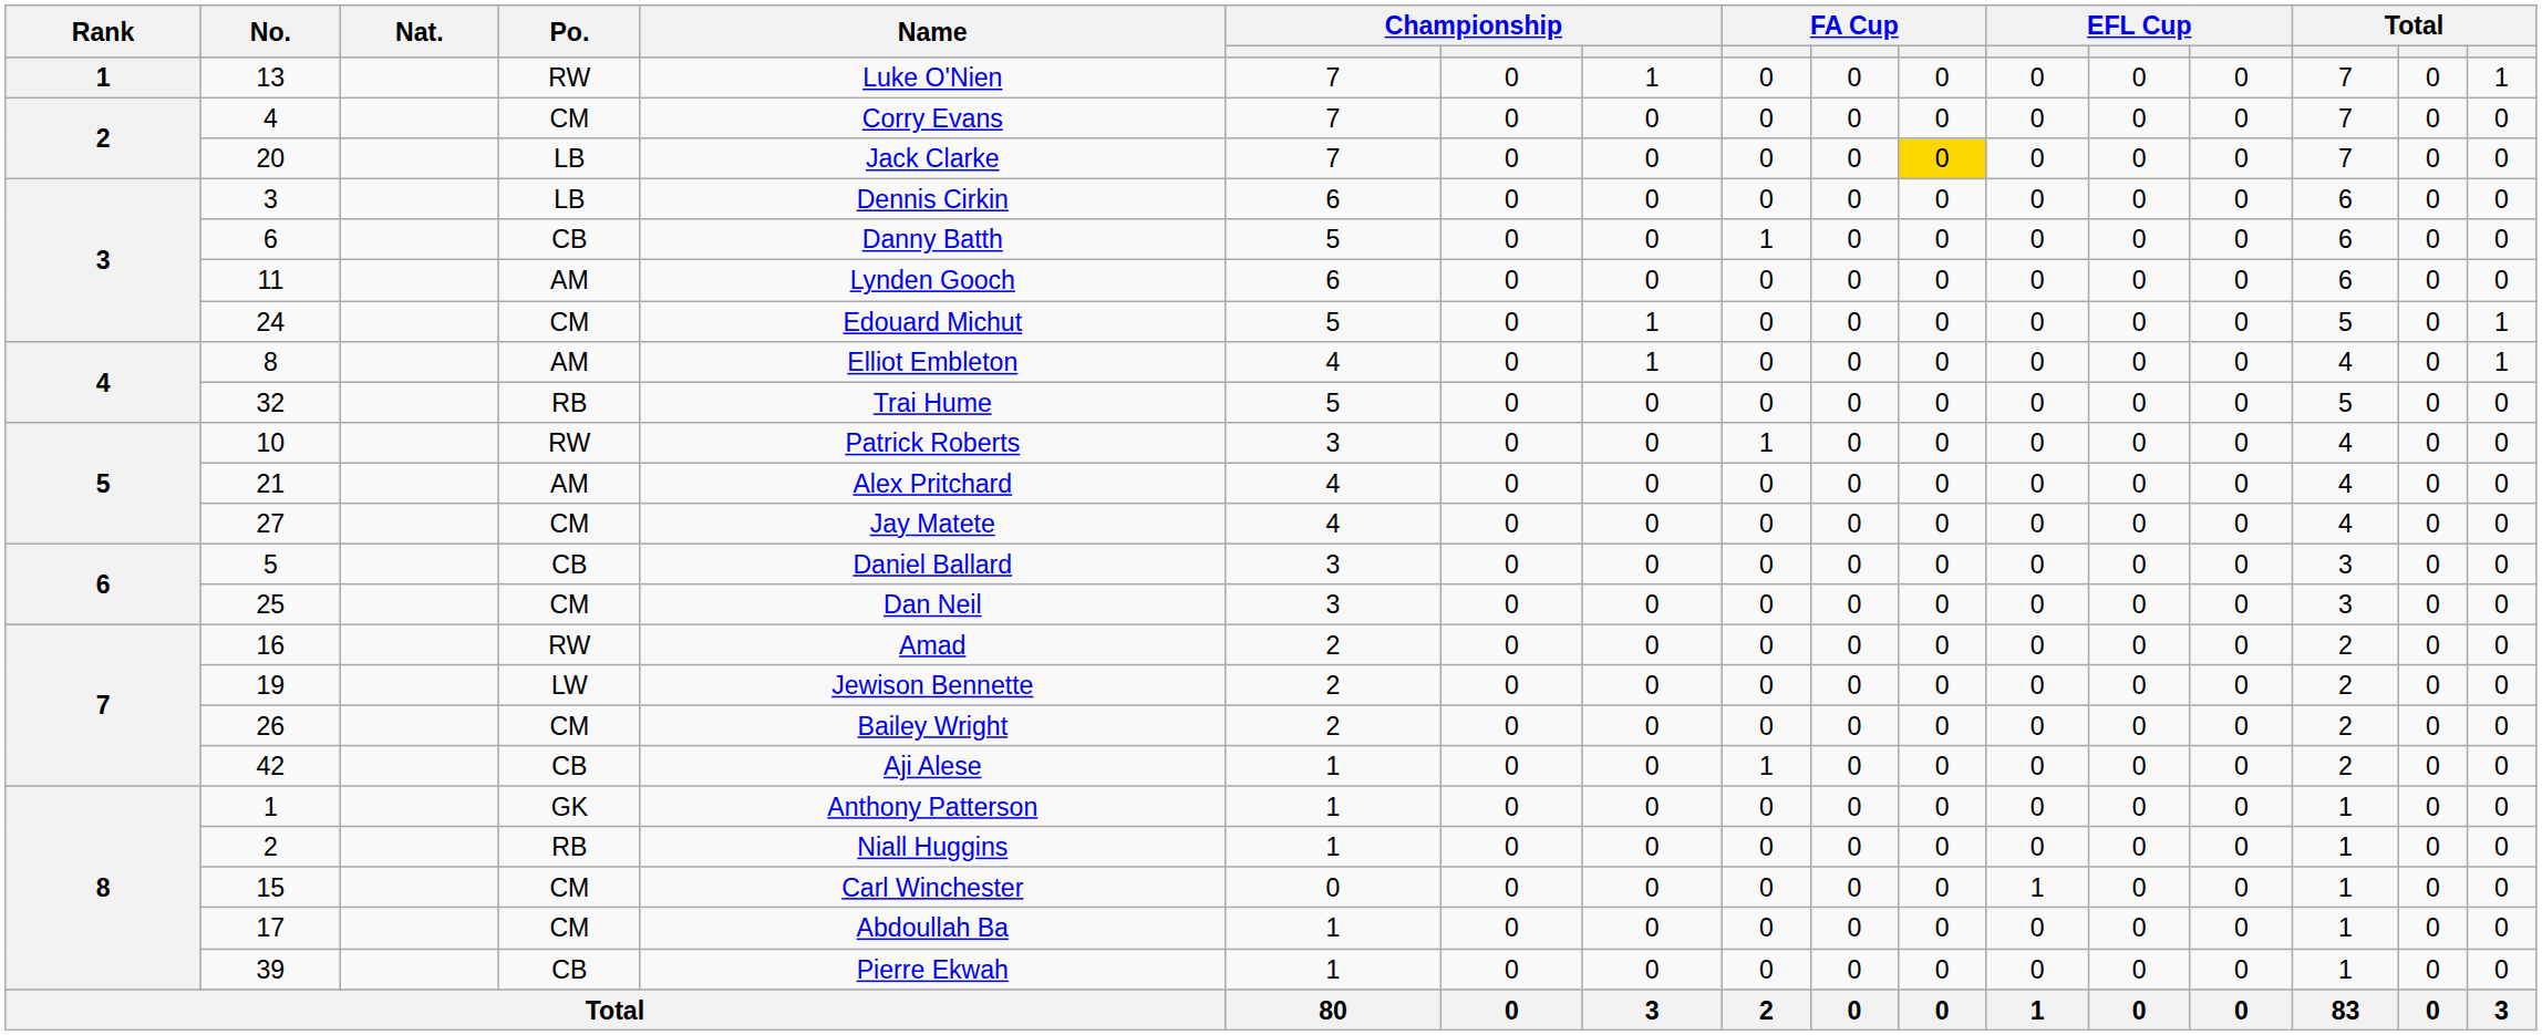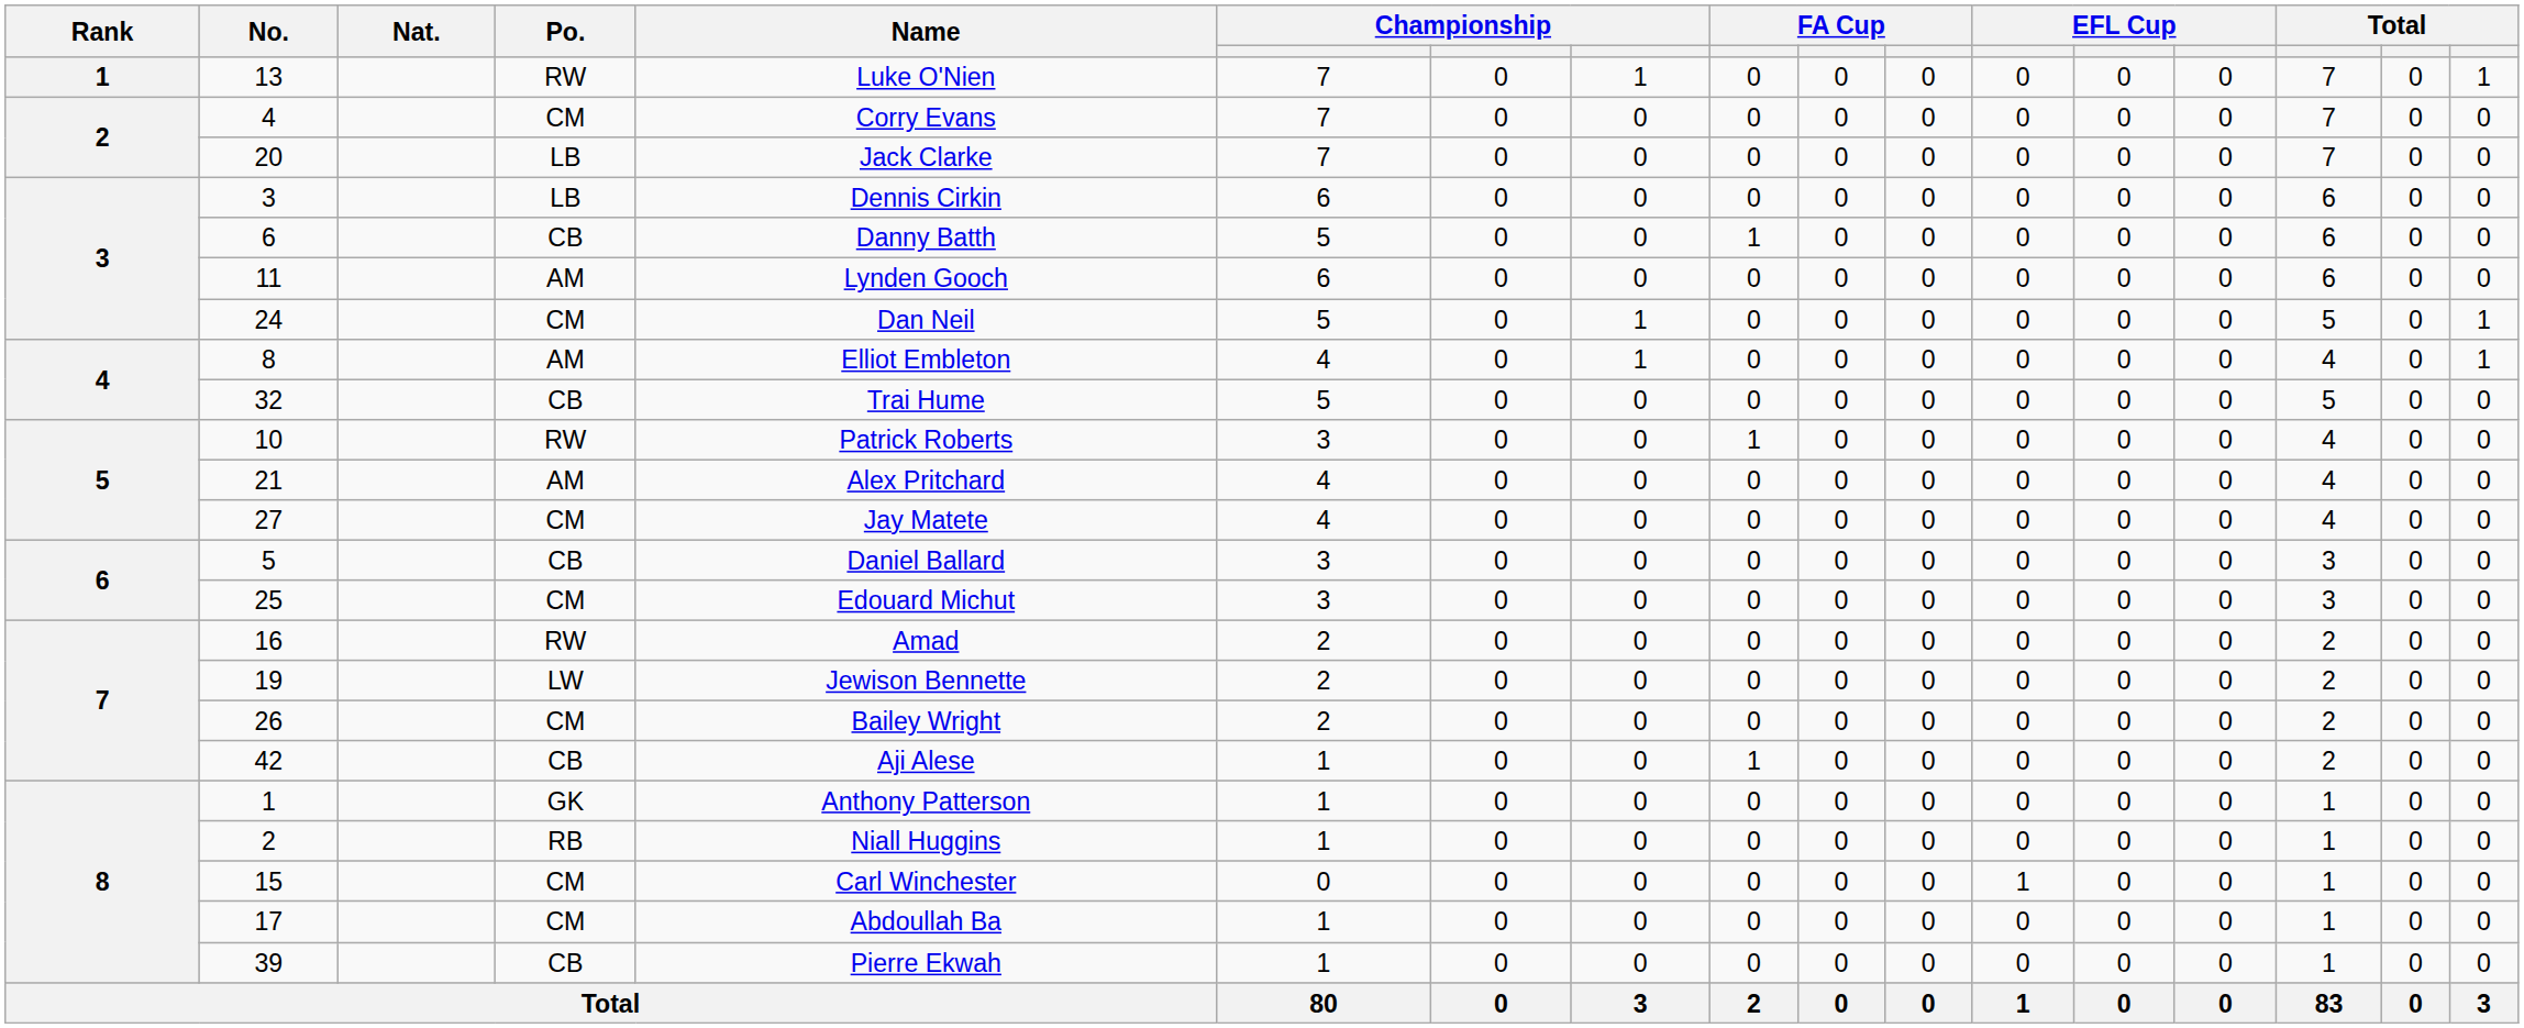 <table class="wikitable" style="text-align:center; font-size:95%; width:95%;">
 <tr>
 <th rowspan=2>Rank</th>
 <th rowspan=2>No.</th>
 <th rowspan=2>Nat.</th>
 <th rowspan=2>Po.</th>
 <th rowspan=2>Name</th>
 <th colspan=3><a href='#'>Championship</a></th>
 <th colspan=3><a href='#'>FA Cup</a></th>
 <th colspan=3><a href='#'>EFL Cup</a></th>
 <th colspan=3>Total</th>
 </tr>
 <tr>
 <th></th>
 <th></th>
 <th></th>
 <th></th>
 <th></th>
 <th></th>
 <th></th>
 <th></th>
 <th></th>
 <th></th>
 <th></th>
 <th></th>
 </tr>
 <tr>
 <th rowspan=1>1</th>
 <td>13</td>
 <td></td>
 <td>RW</td>
 <td><a href='#'>Luke O'Nien</a></td>
 <td>7</td>
 <td>0</td>
 <td>1</td>
 <td>0</td>
 <td>0</td>
 <td>0</td>
 <td>0</td>
 <td>0</td>
 <td>0</td>
 <td>7</td>
 <td>0</td>
 <td>1</td>
 </tr>
 <tr>
 <th rowspan=2>2</th>
 <td>4</td>
 <td></td>
 <td>CM</td>
 <td><a href='#'>Corry Evans</a></td>
 <td>7</td>
 <td>0</td>
 <td>0</td>
 <td>0</td>
 <td>0</td>
 <td>0</td>
 <td>0</td>
 <td>0</td>
 <td>0</td>
 <td>7</td>
 <td>0</td>
 <td>0</td>
 </tr>
 <tr>
 <td>20</td>
 <td></td>
 <td>LB</td>
 <td><a href='#'>Jack Clarke</a></td>
 <td>7</td>
 <td>0</td>
 <td>0</td>
 <td>0</td>
 <td>0</td>
-<td style="background: gold;">0</td>
+<td>0</td>
 <td>0</td>
 <td>0</td>
 <td>0</td>
 <td>7</td>
 <td>0</td>
 <td>0</td>
 </tr>
 <tr>
 <th rowspan=4>3</th>
 <td>3</td>
 <td></td>
 <td>LB</td>
 <td><a href='#'>Dennis Cirkin</a></td>
 <td>6</td>
 <td>0</td>
 <td>0</td>
 <td>0</td>
 <td>0</td>
 <td>0</td>
 <td>0</td>
 <td>0</td>
 <td>0</td>
 <td>6</td>
 <td>0</td>
 <td>0</td>
 </tr>
 <tr>
 <td>6</td>
 <td></td>
 <td>CB</td>
 <td><a href='#'>Danny Batth</a></td>
 <td>5</td>
 <td>0</td>
 <td>0</td>
 <td>1</td>
 <td>0</td>
 <td>0</td>
 <td>0</td>
 <td>0</td>
 <td>0</td>
 <td>6</td>
 <td>0</td>
 <td>0</td>
 </tr>
 <tr>
 <td>11</td>
 <td></td>
 <td>AM</td>
 <td><a href='#'>Lynden Gooch</a></td>
 <td>6</td>
 <td>0</td>
 <td>0</td>
 <td>0</td>
 <td>0</td>
 <td>0</td>
 <td>0</td>
 <td>0</td>
 <td>0</td>
 <td>6</td>
 <td>0</td>
 <td>0</td>
 </tr>
 <tr>
 <td>24</td>
 <td></td>
 <td>CM</td>
-<td><a href='#'>Edouard Michut</a></td>
+<td><a href='#'>Dan Neil</a></td>
 <td>5</td>
 <td>0</td>
 <td>1</td>
 <td>0</td>
 <td>0</td>
 <td>0</td>
 <td>0</td>
 <td>0</td>
 <td>0</td>
 <td>5</td>
 <td>0</td>
 <td>1</td>
 </tr>
 <tr>
 <th rowspan=2>4</th>
 <td>8</td>
 <td></td>
 <td>AM</td>
 <td><a href='#'>Elliot Embleton</a></td>
 <td>4</td>
 <td>0</td>
 <td>1</td>
 <td>0</td>
 <td>0</td>
 <td>0</td>
 <td>0</td>
 <td>0</td>
 <td>0</td>
 <td>4</td>
 <td>0</td>
 <td>1</td>
 </tr>
 <tr>
 <td>32</td>
 <td></td>
-<td>RB</td>
+<td>CB</td>
 <td><a href='#'>Trai Hume</a></td>
 <td>5</td>
 <td>0</td>
 <td>0</td>
 <td>0</td>
 <td>0</td>
 <td>0</td>
 <td>0</td>
 <td>0</td>
 <td>0</td>
 <td>5</td>
 <td>0</td>
 <td>0</td>
 </tr>
 <tr>
 <th rowspan=3>5</th>
 <td>10</td>
 <td></td>
 <td>RW</td>
 <td><a href='#'>Patrick Roberts</a></td>
 <td>3</td>
 <td>0</td>
 <td>0</td>
 <td>1</td>
 <td>0</td>
 <td>0</td>
 <td>0</td>
 <td>0</td>
 <td>0</td>
 <td>4</td>
 <td>0</td>
 <td>0</td>
 </tr>
 <tr>
 <td>21</td>
 <td></td>
 <td>AM</td>
 <td><a href='#'>Alex Pritchard</a></td>
 <td>4</td>
 <td>0</td>
 <td>0</td>
 <td>0</td>
 <td>0</td>
 <td>0</td>
 <td>0</td>
 <td>0</td>
 <td>0</td>
 <td>4</td>
 <td>0</td>
 <td>0</td>
 </tr>
 <tr>
 <td>27</td>
 <td></td>
 <td>CM</td>
 <td><a href='#'>Jay Matete</a></td>
 <td>4</td>
 <td>0</td>
 <td>0</td>
 <td>0</td>
 <td>0</td>
 <td>0</td>
 <td>0</td>
 <td>0</td>
 <td>0</td>
 <td>4</td>
 <td>0</td>
 <td>0</td>
 </tr>
 <tr>
 <th rowspan=2>6</th>
 <td>5</td>
 <td></td>
 <td>CB</td>
 <td><a href='#'>Daniel Ballard</a></td>
 <td>3</td>
 <td>0</td>
 <td>0</td>
 <td>0</td>
 <td>0</td>
 <td>0</td>
 <td>0</td>
 <td>0</td>
 <td>0</td>
 <td>3</td>
 <td>0</td>
 <td>0</td>
 </tr>
 <tr>
 <td>25</td>
 <td></td>
 <td>CM</td>
-<td><a href='#'>Dan Neil</a></td>
+<td><a href='#'>Edouard Michut</a></td>
 <td>3</td>
 <td>0</td>
 <td>0</td>
 <td>0</td>
 <td>0</td>
 <td>0</td>
 <td>0</td>
 <td>0</td>
 <td>0</td>
 <td>3</td>
 <td>0</td>
 <td>0</td>
 </tr>
 <tr>
 <th rowspan=4>7</th>
 <td>16</td>
 <td></td>
 <td>RW</td>
 <td><a href='#'>Amad</a></td>
 <td>2</td>
 <td>0</td>
 <td>0</td>
 <td>0</td>
 <td>0</td>
 <td>0</td>
 <td>0</td>
 <td>0</td>
 <td>0</td>
 <td>2</td>
 <td>0</td>
 <td>0</td>
 </tr>
 <tr>
 <td>19</td>
 <td></td>
 <td>LW</td>
 <td><a href='#'>Jewison Bennette</a></td>
 <td>2</td>
 <td>0</td>
 <td>0</td>
 <td>0</td>
 <td>0</td>
 <td>0</td>
 <td>0</td>
 <td>0</td>
 <td>0</td>
 <td>2</td>
 <td>0</td>
 <td>0</td>
 </tr>
 <tr>
 <td>26</td>
 <td></td>
 <td>CM</td>
 <td><a href='#'>Bailey Wright</a></td>
 <td>2</td>
 <td>0</td>
 <td>0</td>
 <td>0</td>
 <td>0</td>
 <td>0</td>
 <td>0</td>
 <td>0</td>
 <td>0</td>
 <td>2</td>
 <td>0</td>
 <td>0</td>
 </tr>
 <tr>
 <td>42</td>
 <td></td>
 <td>CB</td>
 <td><a href='#'>Aji Alese</a></td>
 <td>1</td>
 <td>0</td>
 <td>0</td>
 <td>1</td>
 <td>0</td>
 <td>0</td>
 <td>0</td>
 <td>0</td>
 <td>0</td>
 <td>2</td>
 <td>0</td>
 <td>0</td>
 </tr>
 <tr>
 <th rowspan=5>8</th>
 <td>1</td>
 <td></td>
 <td>GK</td>
 <td><a href='#'>Anthony Patterson</a></td>
 <td>1</td>
 <td>0</td>
 <td>0</td>
 <td>0</td>
 <td>0</td>
 <td>0</td>
 <td>0</td>
 <td>0</td>
 <td>0</td>
 <td>1</td>
 <td>0</td>
 <td>0</td>
 </tr>
 <tr>
 <td>2</td>
 <td></td>
 <td>RB</td>
 <td><a href='#'>Niall Huggins</a></td>
 <td>1</td>
 <td>0</td>
 <td>0</td>
 <td>0</td>
 <td>0</td>
 <td>0</td>
 <td>0</td>
 <td>0</td>
 <td>0</td>
 <td>1</td>
 <td>0</td>
 <td>0</td>
 </tr>
 <tr>
 <td>15</td>
 <td></td>
 <td>CM</td>
 <td><a href='#'>Carl Winchester</a></td>
 <td>0</td>
 <td>0</td>
 <td>0</td>
 <td>0</td>
 <td>0</td>
 <td>0</td>
 <td>1</td>
 <td>0</td>
 <td>0</td>
 <td>1</td>
 <td>0</td>
 <td>0</td>
 </tr>
 <tr>
 <td>17</td>
 <td></td>
 <td>CM</td>
 <td><a href='#'>Abdoullah Ba</a></td>
 <td>1</td>
 <td>0</td>
 <td>0</td>
 <td>0</td>
 <td>0</td>
 <td>0</td>
 <td>0</td>
 <td>0</td>
 <td>0</td>
 <td>1</td>
 <td>0</td>
 <td>0</td>
 </tr>
 <tr>
 <td>39</td>
 <td></td>
 <td>CB</td>
 <td><a href='#'>Pierre Ekwah</a></td>
 <td>1</td>
 <td>0</td>
 <td>0</td>
 <td>0</td>
 <td>0</td>
 <td>0</td>
 <td>0</td>
 <td>0</td>
 <td>0</td>
 <td>1</td>
 <td>0</td>
 <td>0</td>
 </tr>
 <tr>
 <th colspan=5>Total</th>
 <th>80</th>
 <th>0</th>
 <th>3</th>
 <th>2</th>
 <th>0</th>
 <th>0</th>
 <th>1</th>
 <th>0</th>
 <th>0</th>
 <th>83</th>
 <th>0</th>
 <th>3</th>
 </tr>
 </table>
